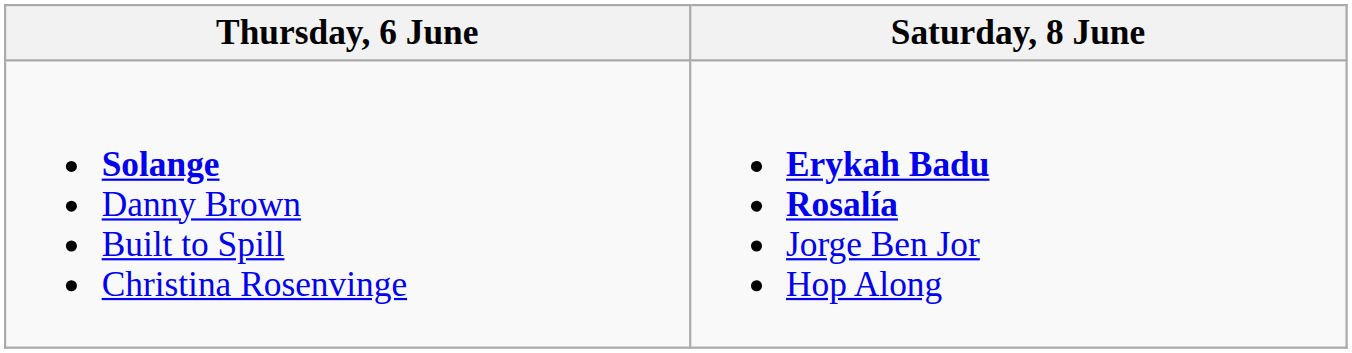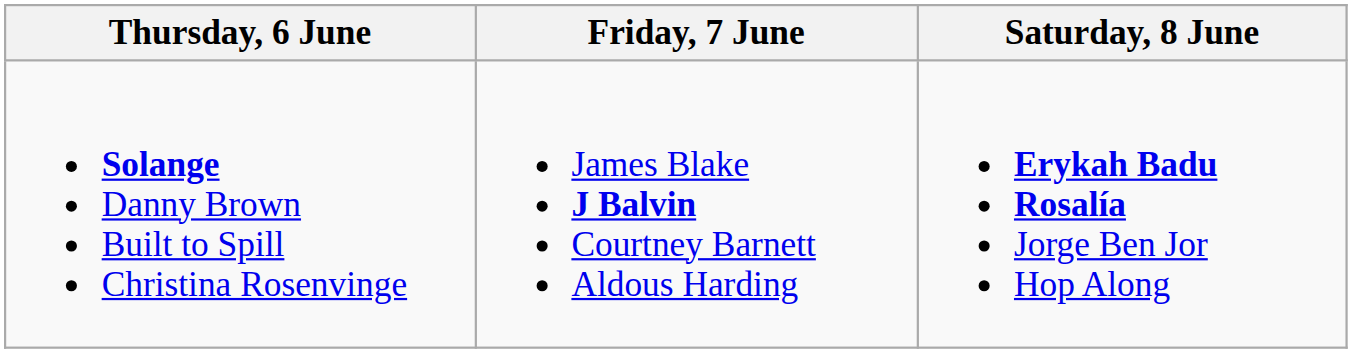 <table class="wikitable">
 <tr>
 <th width="500">Thursday, 6 June</th>
+<th width="500">Friday, 7 June</th>
 <th width="500">Saturday, 8 June</th>
 </tr>
 <tr valign="top">
 <td><br><ul><li><strong><a href='#'>Solange</a></strong></li><li><a href='#'>Danny Brown</a></li><li><a href='#'>Built to Spill</a></li><li><a href='#'>Christina Rosenvinge</a></li></ul></td>
+<td><br><ul><li><a href='#'>James Blake</a></li><li><strong><a href='#'>J Balvin</a></strong></li><li><a href='#'>Courtney Barnett</a></li><li><a href='#'>Aldous Harding</a></li></ul></td>
 <td><br><ul><li><strong><a href='#'>Erykah Badu</a></strong></li><li><strong><a href='#'>Rosalía</a></strong></li><li><a href='#'>Jorge Ben Jor</a></li><li><a href='#'>Hop Along</a></li></ul></td>
 </tr>
 </table>
